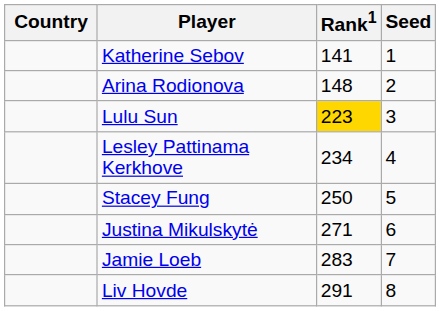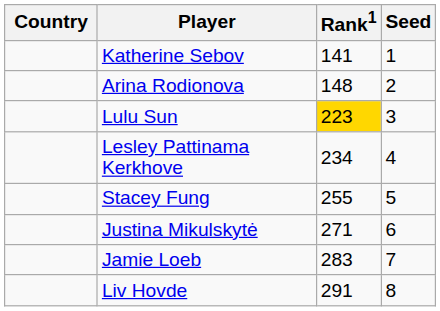 <table class="sortable wikitable">
 <tr>
 <th width="70">Country</th>
 <th width="175">Player</th>
 <th>Rank<sup>1</sup></th>
 <th>Seed</th>
 </tr>
 <tr>
 <td></td>
 <td><a href='#'>Katherine Sebov</a></td>
 <td>141</td>
 <td>1</td>
 </tr>
 <tr>
 <td></td>
 <td><a href='#'>Arina Rodionova</a></td>
 <td>148</td>
 <td>2</td>
 </tr>
 <tr>
 <td></td>
 <td><a href='#'>Lulu Sun</a></td>
 <td style="background: gold;">223</td>
 <td>3</td>
 </tr>
 <tr>
 <td></td>
 <td><a href='#'>Lesley Pattinama Kerkhove</a></td>
 <td>234</td>
 <td>4</td>
 </tr>
 <tr>
 <td></td>
 <td><a href='#'>Stacey Fung</a></td>
-<td>250</td>
+<td>255</td>
 <td>5</td>
 </tr>
 <tr>
 <td></td>
 <td><a href='#'>Justina Mikulskytė</a></td>
 <td>271</td>
 <td>6</td>
 </tr>
 <tr>
 <td></td>
 <td><a href='#'>Jamie Loeb</a></td>
 <td>283</td>
 <td>7</td>
 </tr>
 <tr>
 <td></td>
 <td><a href='#'>Liv Hovde</a></td>
 <td>291</td>
 <td>8</td>
 </tr>
 </table>
